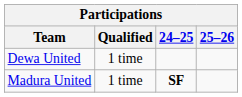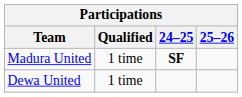 <table class="wikitable">
 <tr>
 <th colspan=4>Participations</th>
 </tr>
 <tr>
 <th>Team</th>
 <th>Qualified</th>
 <th><a href='#'>24–25</a></th>
 <th><a href='#'>25–26</a></th>
 </tr>
 <tr align=center>
+<td align=left><a href='#'>Madura United</a></td>
+<td>1 time</td>
+<td><strong>SF</strong></td>
+<td></td>
+</tr>
+<tr align=center>
 <td align=left><a href='#'>Dewa United</a></td>
 <td>1 time</td>
 <td></td>
 <td></td>
 </tr>
-<tr align=center>
-<td align=left><a href='#'>Madura United</a></td>
-<td>1 time</td>
-<td><strong>SF</strong></td>
-<td></td>
-</tr>
 </table>
